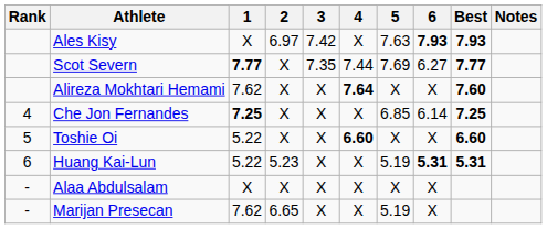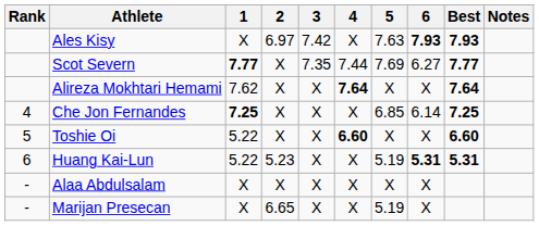 <table class="wikitable sortable" style="text-align:center">
 <tr>
 <th>Rank</th>
 <th>Athlete</th>
 <th>1</th>
 <th>2</th>
 <th>3</th>
 <th>4</th>
 <th>5</th>
 <th>6</th>
 <th>Best</th>
 <th>Notes</th>
 </tr>
 <tr>
 <td></td>
 <td style="text-align:left"><a href='#'>Ales Kisy</a><br></td>
 <td>X</td>
 <td>6.97</td>
 <td>7.42</td>
 <td>X</td>
 <td>7.63</td>
 <td><strong>7.93</strong></td>
 <td><strong>7.93</strong></td>
 <td></td>
 </tr>
 <tr>
 <td></td>
 <td style="text-align:left"><a href='#'>Scot Severn</a><br></td>
 <td><strong>7.77</strong></td>
 <td>X</td>
 <td>7.35</td>
 <td>7.44</td>
 <td>7.69</td>
 <td>6.27</td>
 <td><strong>7.77</strong></td>
 <td></td>
 </tr>
 <tr>
 <td></td>
 <td style="text-align:left"><a href='#'>Alireza Mokhtari Hemami</a><br></td>
 <td>7.62</td>
 <td>X</td>
 <td>X</td>
 <td><strong>7.64</strong></td>
 <td>X</td>
 <td>X</td>
-<td><strong>7.60</strong></td>
+<td><strong>7.64</strong></td>
 <td></td>
 </tr>
 <tr>
 <td>4</td>
 <td style="text-align:left"><a href='#'>Che Jon Fernandes</a><br></td>
 <td><strong>7.25</strong></td>
 <td>X</td>
 <td>X</td>
 <td>X</td>
 <td>6.85</td>
 <td>6.14</td>
 <td><strong>7.25</strong></td>
 <td></td>
 </tr>
 <tr>
 <td>5</td>
 <td style="text-align:left"><a href='#'>Toshie Oi</a><br></td>
 <td>5.22</td>
 <td>X</td>
 <td>X</td>
 <td><strong>6.60</strong></td>
 <td>X</td>
 <td>X</td>
 <td><strong>6.60</strong></td>
 <td></td>
 </tr>
 <tr>
 <td>6</td>
 <td style="text-align:left"><a href='#'>Huang Kai-Lun</a><br></td>
 <td>5.22</td>
 <td>5.23</td>
 <td>X</td>
 <td>X</td>
 <td>5.19</td>
 <td><strong>5.31</strong></td>
 <td><strong>5.31</strong></td>
 <td></td>
 </tr>
 <tr>
 <td>-</td>
 <td style="text-align:left"><a href='#'>Alaa Abdulsalam</a><br></td>
 <td>X</td>
 <td>X</td>
 <td>X</td>
 <td>X</td>
 <td>X</td>
 <td>X</td>
 <td></td>
 <td></td>
 </tr>
 <tr>
 <td>-</td>
 <td style="text-align:left"><a href='#'>Marijan Presecan</a><br></td>
-<td>7.62</td>
+<td>X</td>
 <td>6.65</td>
 <td>X</td>
 <td>X</td>
 <td>5.19</td>
 <td>X</td>
 <td></td>
 <td></td>
 </tr>
 </table>
